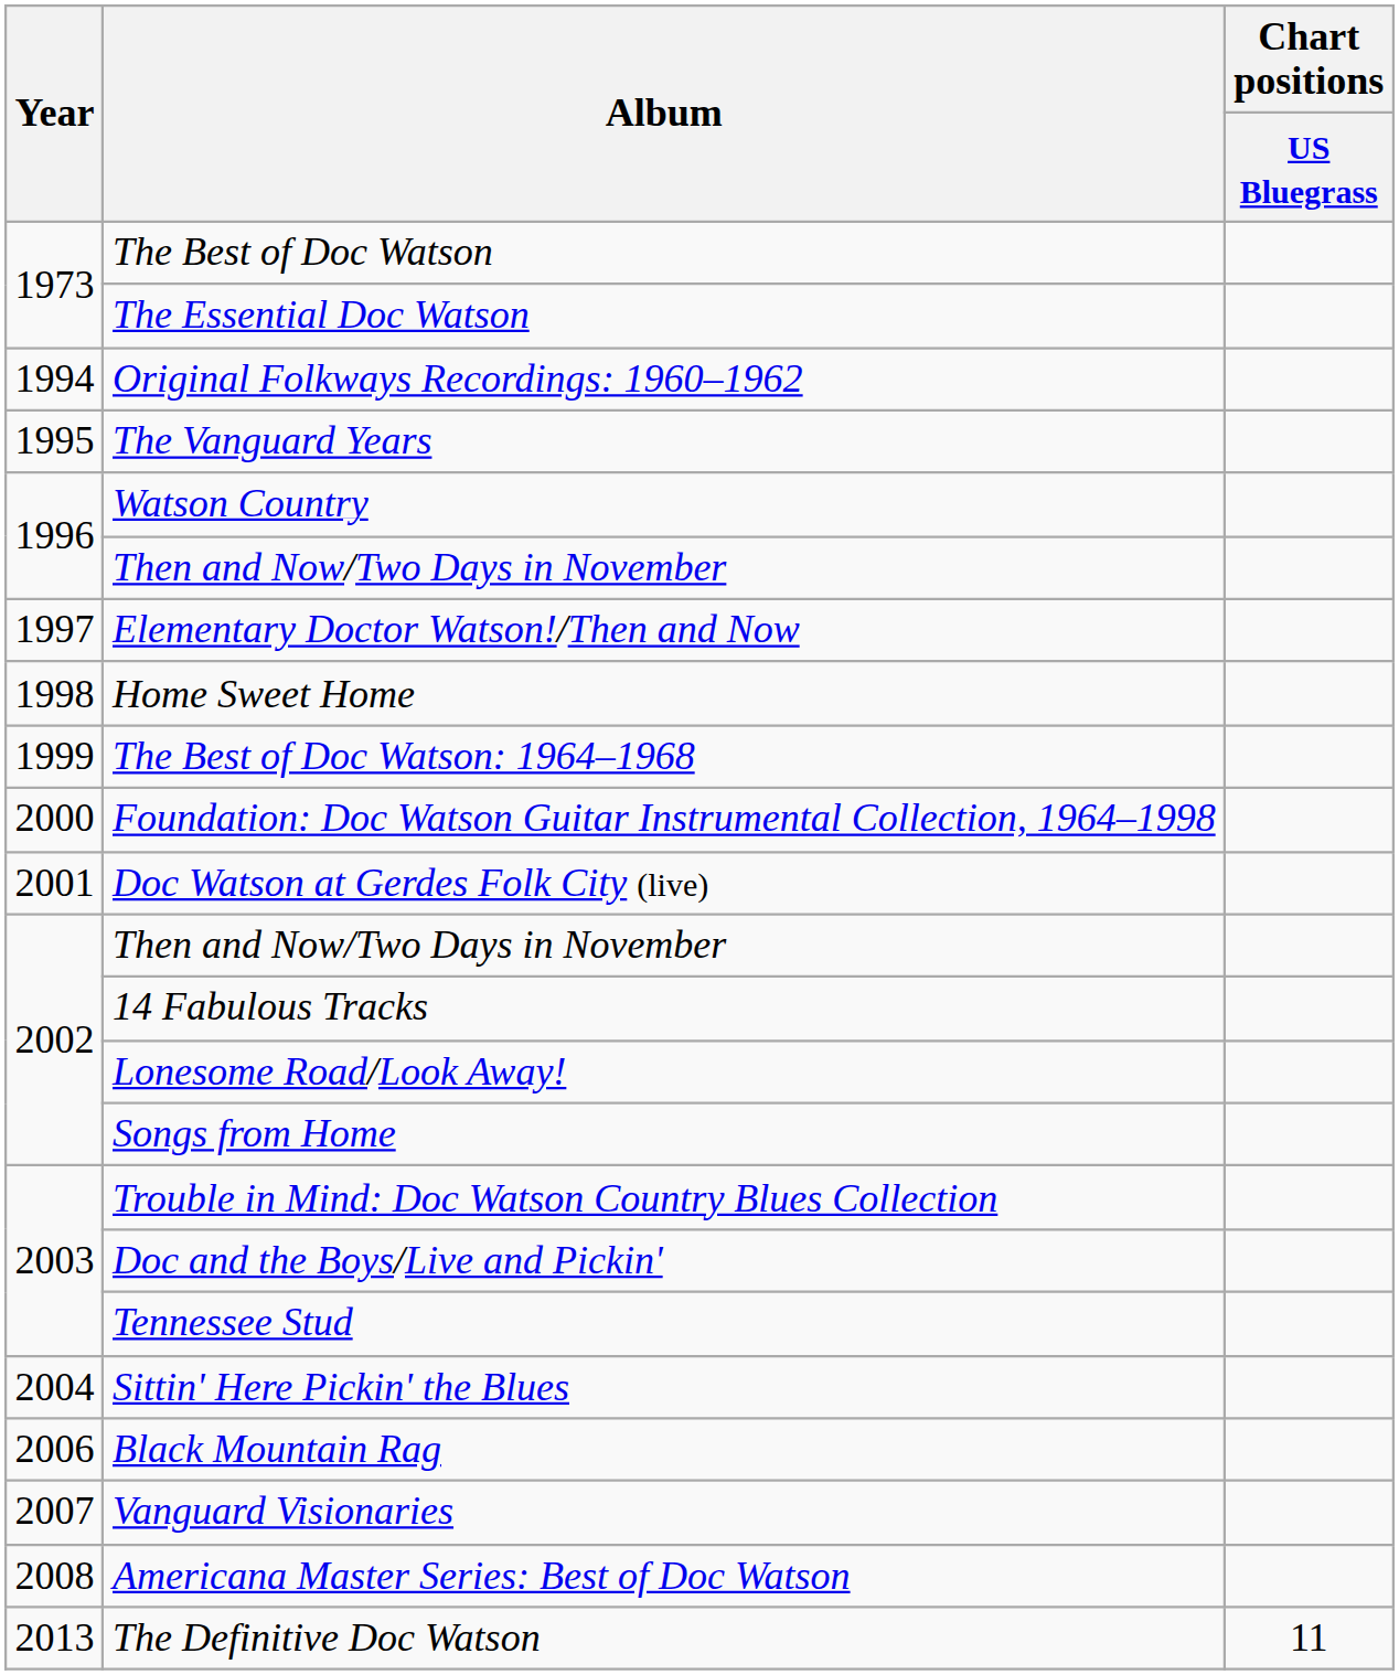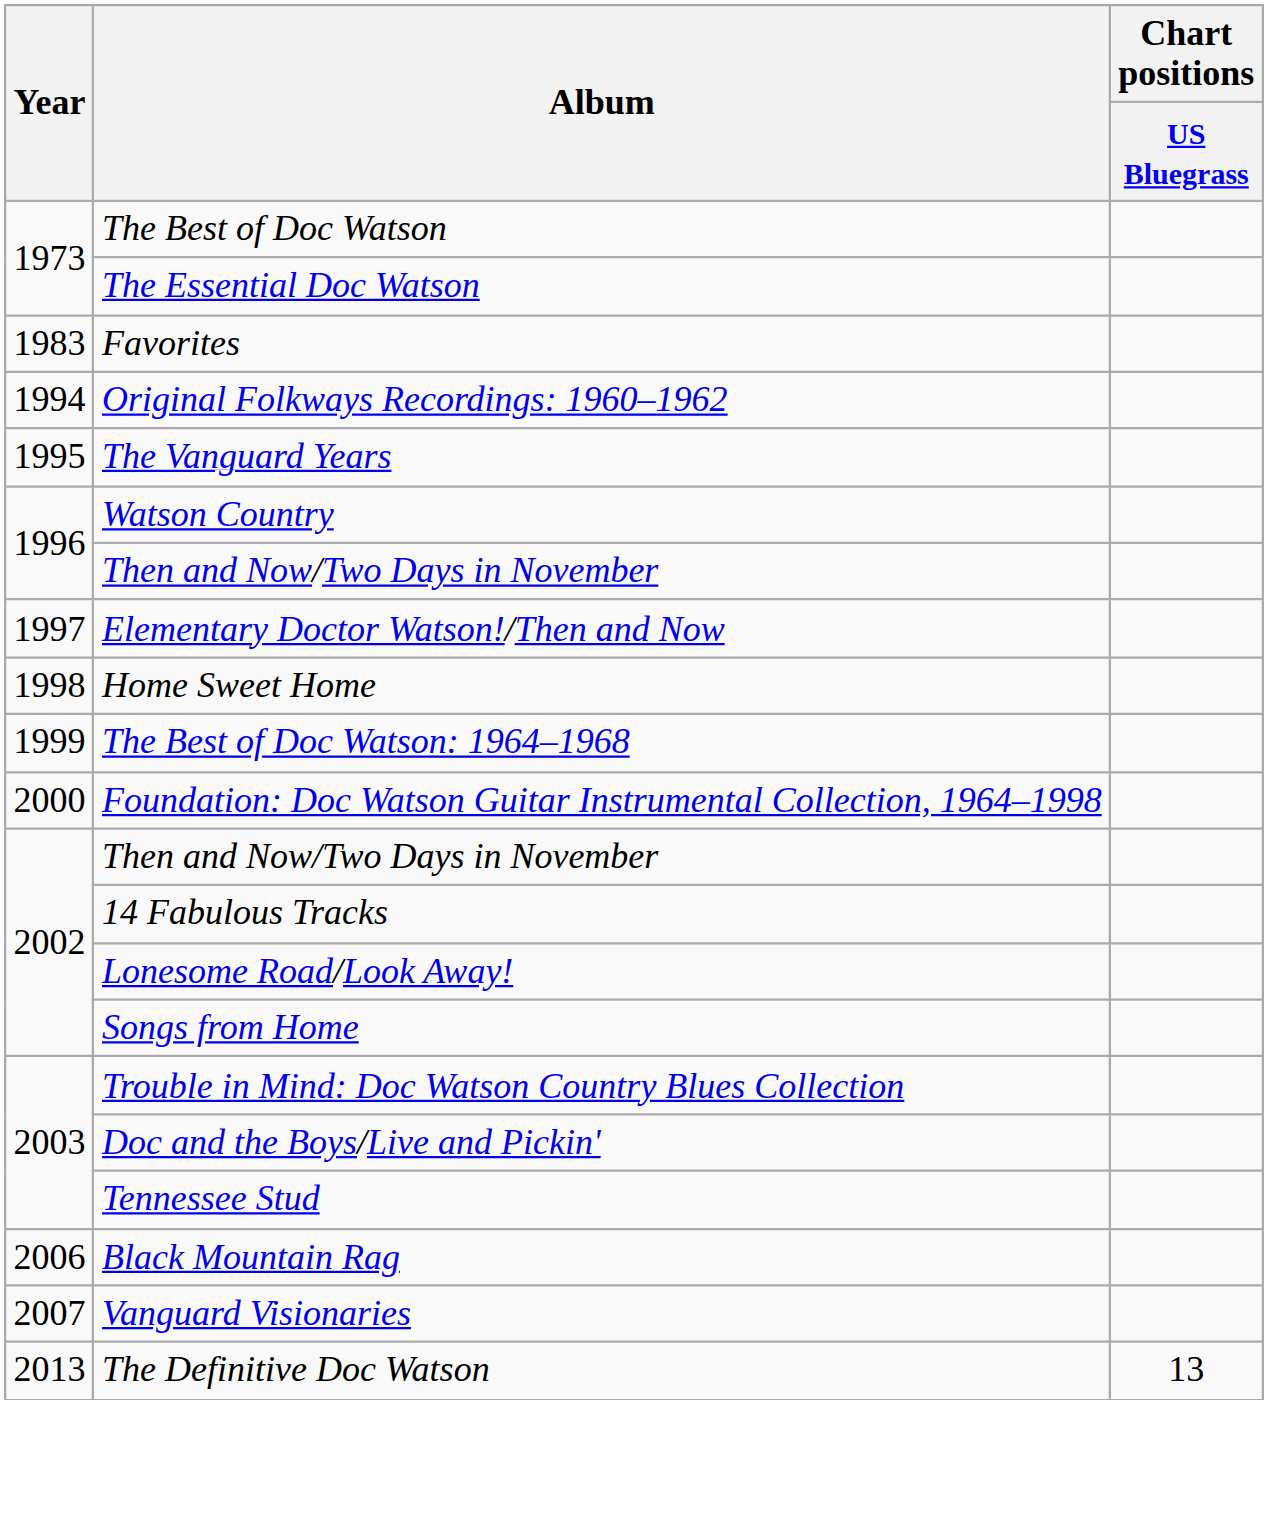 <table class="wikitable">
 <tr>
 <th rowspan="2">Year</th>
 <th rowspan="2">Album</th>
 <th colspan="1">Chart positions</th>
 </tr>
 <tr>
 <th width="60"><small><a href='#'>US Bluegrass</a></small></th>
 </tr>
 <tr>
 <td rowspan="2">1973</td>
 <td><em>The Best of Doc Watson</em></td>
 <td></td>
 </tr>
 <tr>
 <td><em><a href='#'>The Essential Doc Watson</a></em></td>
+<td></td>
+</tr>
+<tr>
+<td>1983</td>
+<td><em>Favorites</em></td>
 <td></td>
 </tr>
 <tr>
 <td>1994</td>
 <td><em><a href='#'>Original Folkways Recordings: 1960–1962</a></em></td>
 <td></td>
 </tr>
 <tr>
 <td>1995</td>
 <td><em><a href='#'>The Vanguard Years</a></em></td>
 <td></td>
 </tr>
 <tr>
 <td rowspan="2">1996</td>
 <td><em><a href='#'>Watson Country</a></em></td>
 <td></td>
 </tr>
 <tr>
 <td><em><a href='#'>Then and Now</a>/<a href='#'>Two Days in November</a></em></td>
 <td></td>
 </tr>
 <tr>
 <td>1997</td>
 <td><em><a href='#'>Elementary Doctor Watson!</a>/<a href='#'>Then and Now</a></em></td>
 <td></td>
 </tr>
 <tr>
 <td>1998</td>
 <td><em>Home Sweet Home</em></td>
 <td></td>
 </tr>
 <tr>
 <td>1999</td>
 <td><em><a href='#'>The Best of Doc Watson: 1964–1968</a></em></td>
 <td></td>
 </tr>
 <tr>
 <td>2000</td>
 <td><em><a href='#'>Foundation: Doc Watson Guitar Instrumental Collection, 1964–1998</a></em></td>
 <td></td>
 </tr>
 <tr>
-<td>2001</td>
-<td><em><a href='#'>Doc Watson at Gerdes Folk City</a></em> <small>(live)</small></td>
-<td></td>
-</tr>
-<tr>
 <td rowspan="4">2002</td>
 <td><em>Then and Now/Two Days in November</em></td>
 <td></td>
 </tr>
 <tr>
 <td><em>14 Fabulous Tracks</em></td>
 <td></td>
 </tr>
 <tr>
 <td><em><a href='#'>Lonesome Road</a>/<a href='#'>Look Away!</a></em></td>
 <td></td>
 </tr>
 <tr>
 <td><em><a href='#'>Songs from Home</a></em></td>
 <td></td>
 </tr>
 <tr>
 <td rowspan="3">2003</td>
 <td><em><a href='#'>Trouble in Mind: Doc Watson Country Blues Collection</a></em></td>
 <td></td>
 </tr>
 <tr>
 <td><em><a href='#'>Doc and the Boys</a>/<a href='#'>Live and Pickin'</a></em></td>
 <td></td>
 </tr>
 <tr>
 <td><em><a href='#'>Tennessee Stud</a></em></td>
 <td></td>
 </tr>
 <tr>
-<td>2004</td>
-<td><em><a href='#'>Sittin' Here Pickin' the Blues</a></em></td>
-<td></td>
-</tr>
-<tr>
 <td>2006</td>
 <td><em><a href='#'>Black Mountain Rag</a></em></td>
 <td></td>
 </tr>
 <tr>
 <td>2007</td>
 <td><em><a href='#'>Vanguard Visionaries</a></em></td>
 <td></td>
 </tr>
 <tr>
-<td>2008</td>
-<td><em><a href='#'>Americana Master Series: Best of Doc Watson</a></em></td>
-<td></td>
-</tr>
-<tr>
 <td>2013</td>
 <td><em>The Definitive Doc Watson</em></td>
-<td align="center">11</td>
+<td align="center">13</td>
 </tr>
 </table>
